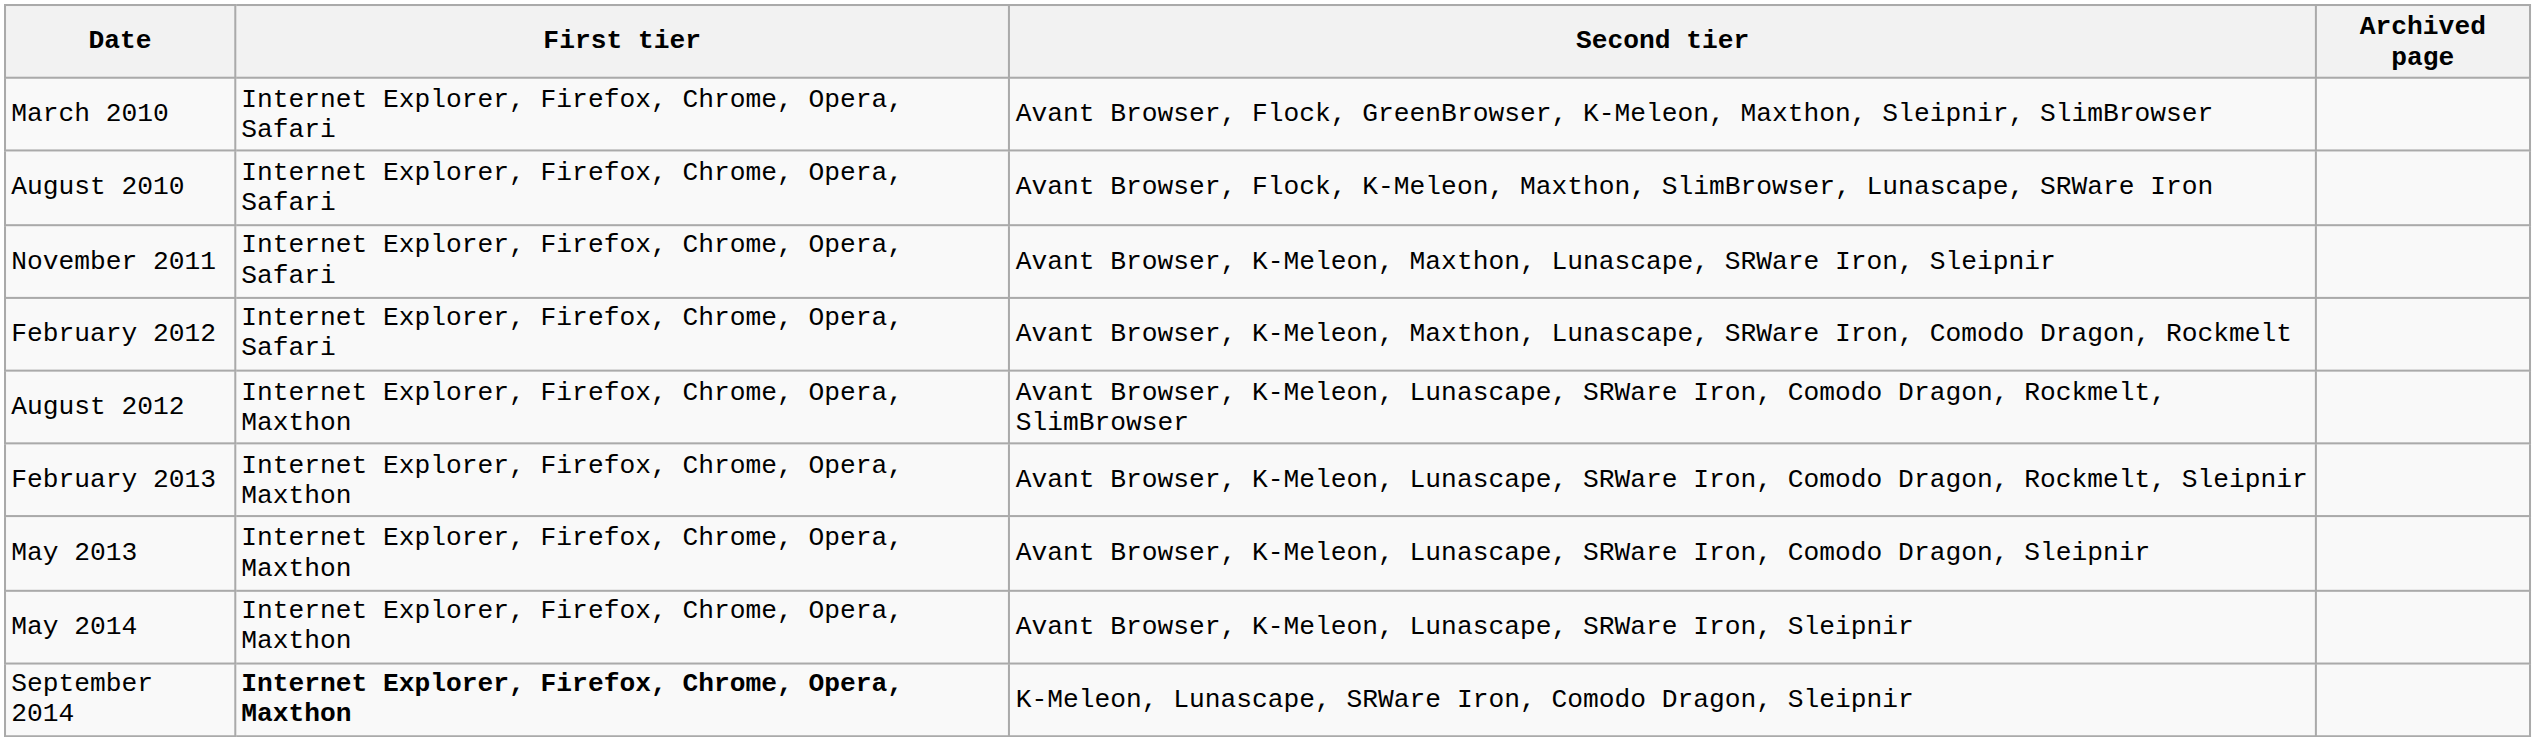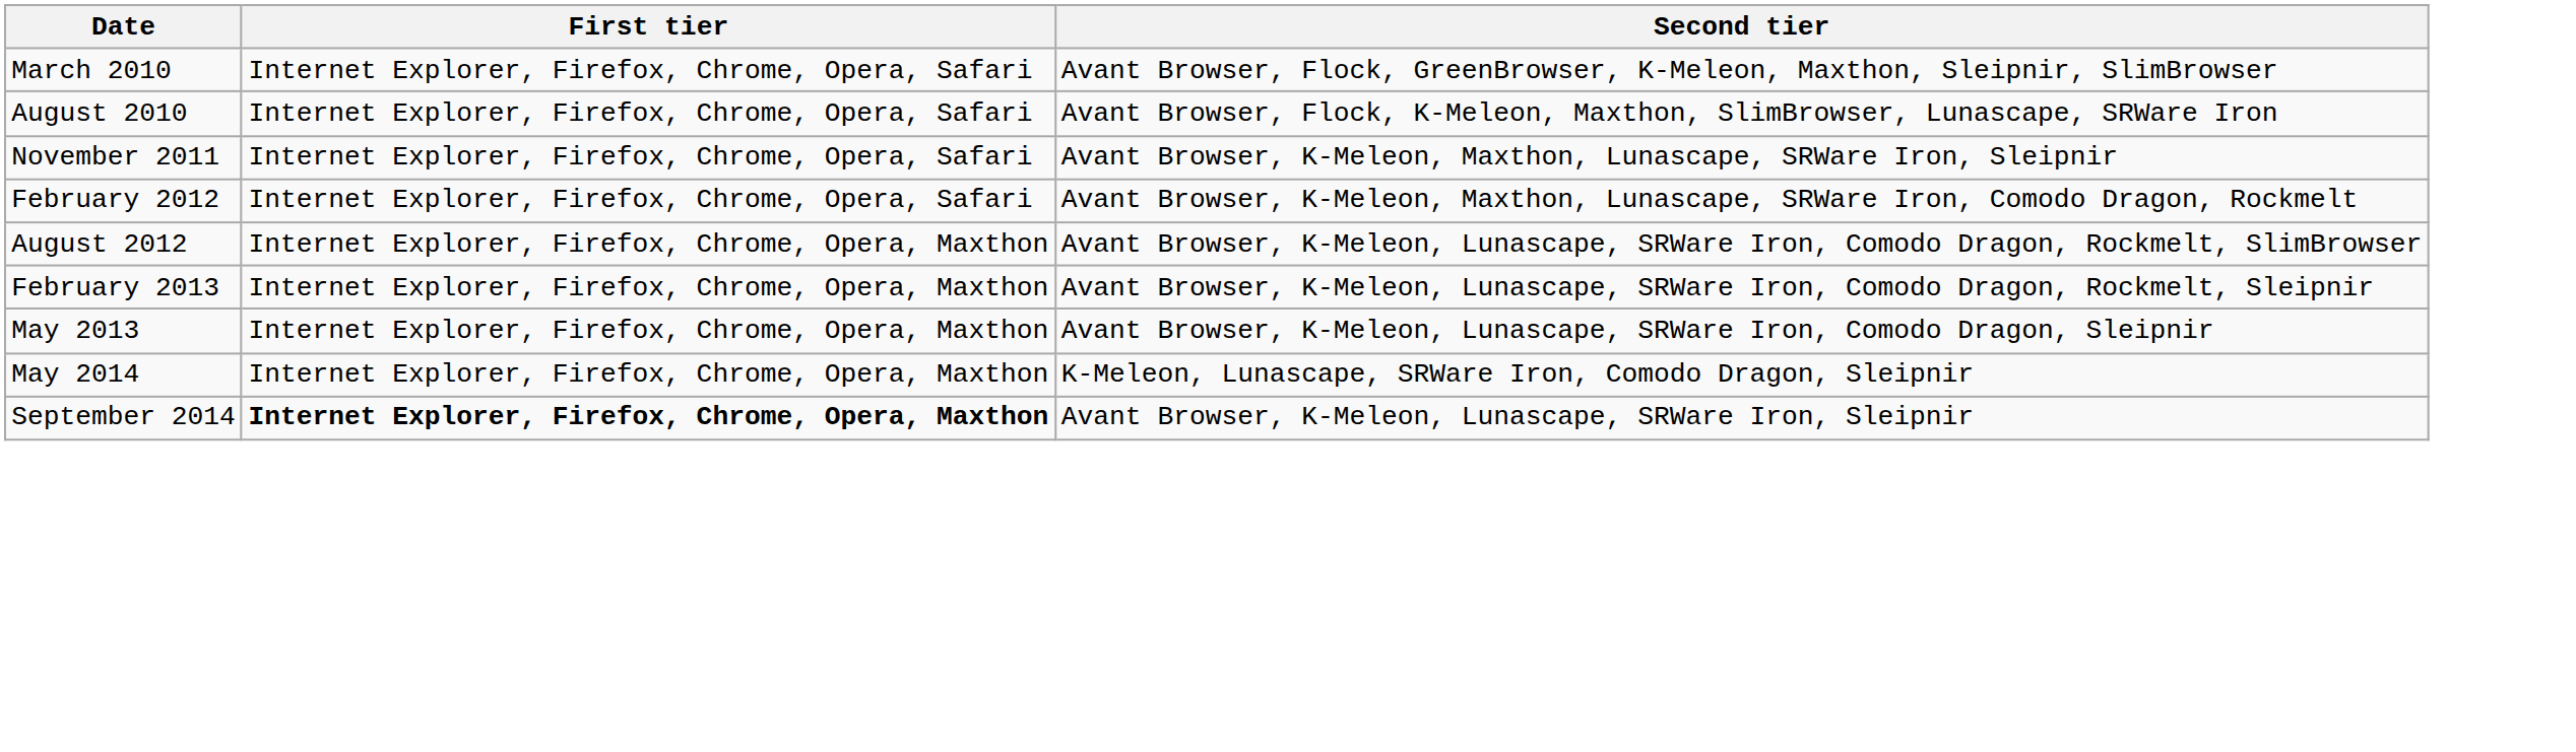 <table class="wikitable sortable">
 <tr>
 <th>Date</th>
 <th>First tier</th>
 <th>Second tier</th>
-<th>Archived page</th>
 </tr>
 <tr>
 <td>March 2010</td>
 <td>Internet Explorer, Firefox, Chrome, Opera, Safari</td>
 <td>Avant Browser, Flock, GreenBrowser, K-Meleon, Maxthon, Sleipnir, SlimBrowser</td>
-<td></td>
 </tr>
 <tr>
 <td>August 2010</td>
 <td>Internet Explorer, Firefox, Chrome, Opera, Safari</td>
 <td>Avant Browser, Flock, K-Meleon, Maxthon, SlimBrowser, Lunascape, SRWare Iron</td>
-<td></td>
 </tr>
 <tr>
 <td>November 2011</td>
 <td>Internet Explorer, Firefox, Chrome, Opera, Safari</td>
 <td>Avant Browser, K-Meleon, Maxthon, Lunascape, SRWare Iron, Sleipnir</td>
-<td></td>
 </tr>
 <tr>
 <td>February 2012</td>
 <td>Internet Explorer, Firefox, Chrome, Opera, Safari</td>
 <td>Avant Browser, K-Meleon, Maxthon, Lunascape, SRWare Iron, Comodo Dragon, Rockmelt</td>
-<td></td>
 </tr>
 <tr>
 <td>August 2012</td>
 <td>Internet Explorer, Firefox, Chrome, Opera, Maxthon</td>
 <td>Avant Browser, K-Meleon, Lunascape, SRWare Iron, Comodo Dragon, Rockmelt, SlimBrowser</td>
-<td></td>
 </tr>
 <tr>
 <td>February 2013</td>
 <td>Internet Explorer, Firefox, Chrome, Opera, Maxthon</td>
 <td>Avant Browser, K-Meleon, Lunascape, SRWare Iron, Comodo Dragon, Rockmelt, Sleipnir</td>
-<td></td>
 </tr>
 <tr>
 <td>May 2013</td>
 <td>Internet Explorer, Firefox, Chrome, Opera, Maxthon</td>
 <td>Avant Browser, K-Meleon, Lunascape, SRWare Iron, Comodo Dragon, Sleipnir</td>
-<td></td>
 </tr>
 <tr>
 <td>May 2014</td>
 <td>Internet Explorer, Firefox, Chrome, Opera, Maxthon</td>
-<td>Avant Browser, K-Meleon, Lunascape, SRWare Iron, Sleipnir</td>
-<td></td>
+<td>K-Meleon, Lunascape, SRWare Iron, Comodo Dragon, Sleipnir</td>
 </tr>
 <tr>
 <td>September 2014</td>
 <td><strong>Internet Explorer, Firefox, Chrome, Opera, Maxthon</strong></td>
-<td>K-Meleon, Lunascape, SRWare Iron, Comodo Dragon, Sleipnir</td>
-<td></td>
+<td>Avant Browser, K-Meleon, Lunascape, SRWare Iron, Sleipnir</td>
 </tr>
 </table>
